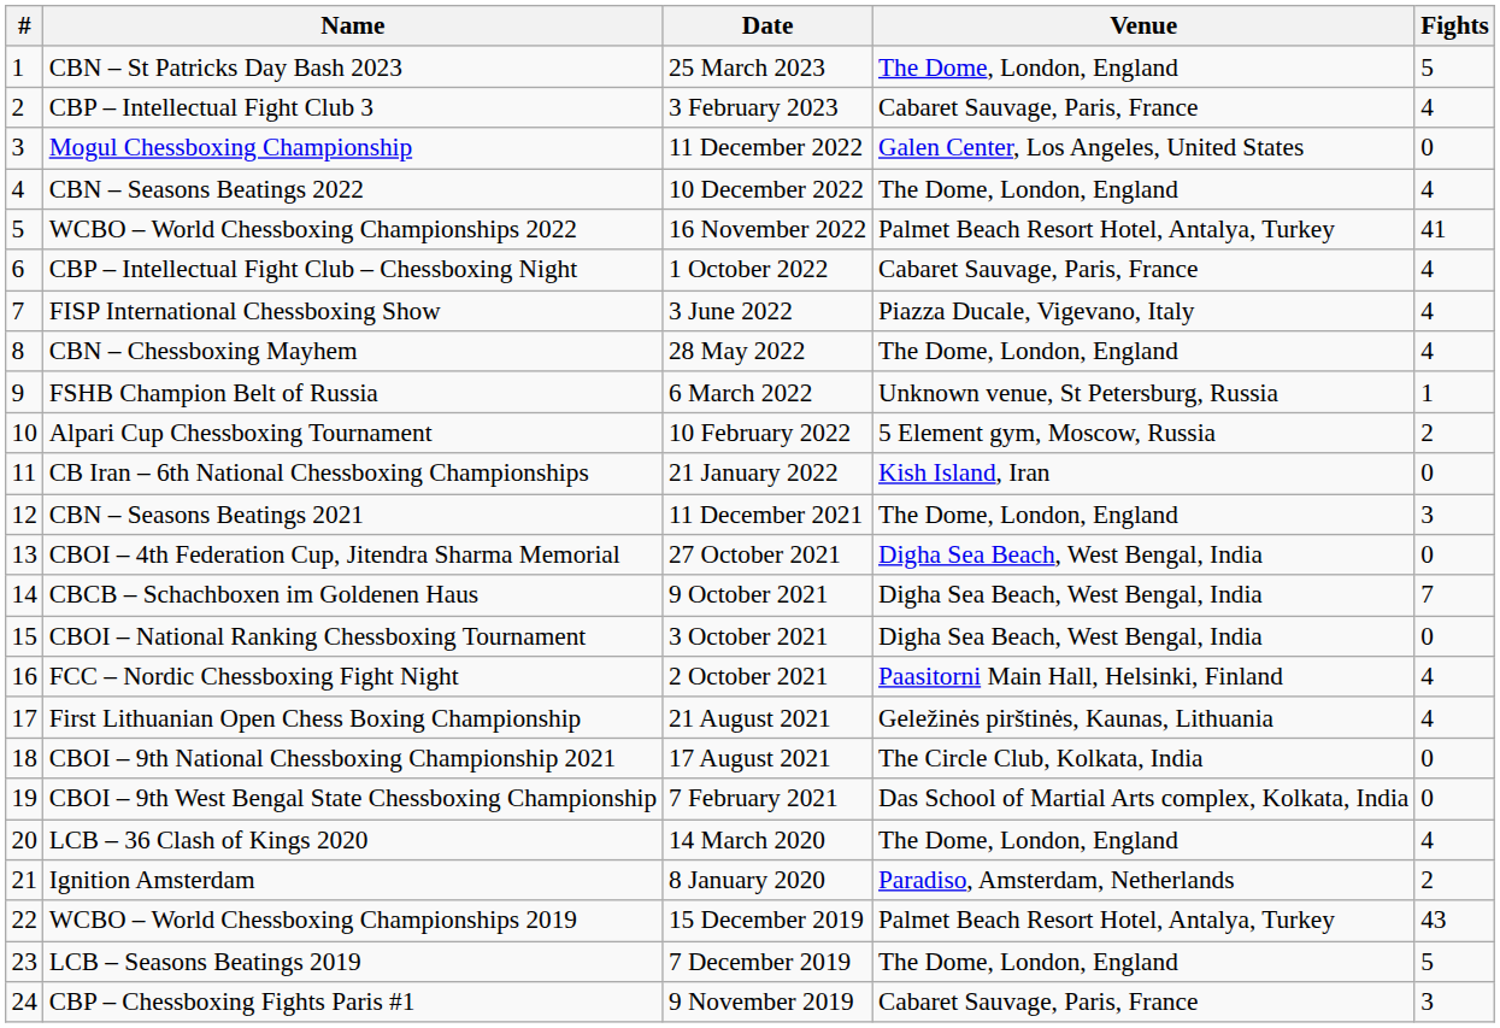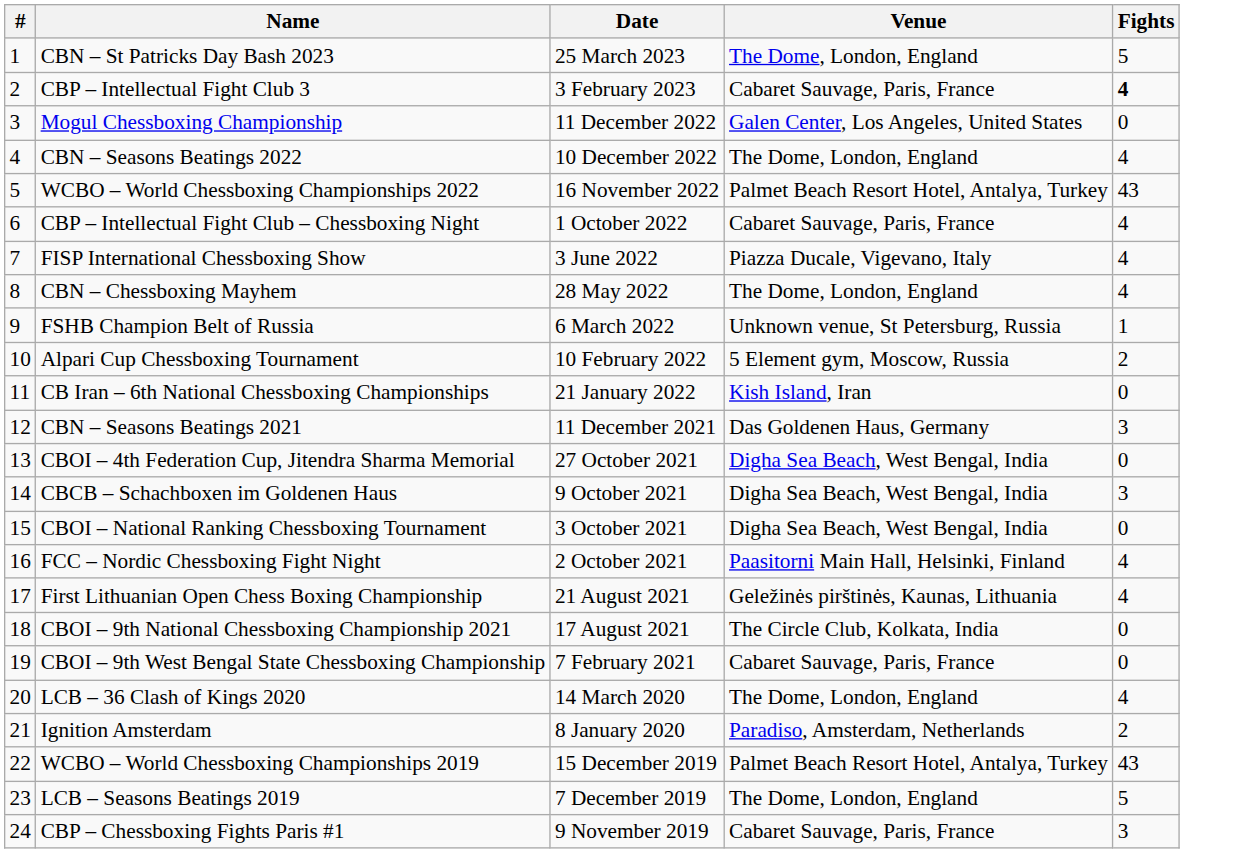 <table class="wikitable">
 <tr>
 <th>#</th>
 <th>Name</th>
 <th>Date</th>
 <th>Venue</th>
 <th>Fights</th>
 </tr>
 <tr>
 <td>1</td>
 <td>CBN – St Patricks Day Bash 2023</td>
 <td>25 March 2023</td>
 <td><a href='#'>The Dome</a>, London, England</td>
 <td>5</td>
 </tr>
 <tr>
 <td>2</td>
 <td>CBP – Intellectual Fight Club 3</td>
 <td>3 February 2023</td>
 <td>Cabaret Sauvage, Paris, France</td>
-<td>4</td>
+<td><strong>4</strong></td>
 </tr>
 <tr>
 <td>3</td>
 <td><a href='#'>Mogul Chessboxing Championship</a></td>
 <td>11 December 2022</td>
 <td><a href='#'>Galen Center</a>, Los Angeles, United States</td>
 <td>0</td>
 </tr>
 <tr>
 <td>4</td>
 <td>CBN – Seasons Beatings 2022</td>
 <td>10 December 2022</td>
 <td>The Dome, London, England</td>
 <td>4</td>
 </tr>
 <tr>
 <td>5</td>
 <td>WCBO – World Chessboxing Championships 2022</td>
 <td>16 November 2022</td>
 <td>Palmet Beach Resort Hotel, Antalya, Turkey</td>
-<td>41</td>
+<td>43</td>
 </tr>
 <tr>
 <td>6</td>
 <td>CBP – Intellectual Fight Club – Chessboxing Night</td>
 <td>1 October 2022</td>
 <td>Cabaret Sauvage, Paris, France</td>
 <td>4</td>
 </tr>
 <tr>
 <td>7</td>
 <td>FISP International Chessboxing Show</td>
 <td>3 June 2022</td>
 <td>Piazza Ducale, Vigevano, Italy</td>
 <td>4</td>
 </tr>
 <tr>
 <td>8</td>
 <td>CBN – Chessboxing Mayhem</td>
 <td>28 May 2022</td>
 <td>The Dome, London, England</td>
 <td>4</td>
 </tr>
 <tr>
 <td>9</td>
 <td>FSHB Champion Belt of Russia</td>
 <td>6 March 2022</td>
 <td>Unknown venue, St Petersburg, Russia</td>
 <td>1</td>
 </tr>
 <tr>
 <td>10</td>
 <td>Alpari Cup Chessboxing Tournament</td>
 <td>10 February 2022</td>
 <td>5 Element gym, Moscow, Russia</td>
 <td>2</td>
 </tr>
 <tr>
 <td>11</td>
 <td>CB Iran – 6th National Chessboxing Championships</td>
 <td>21 January 2022</td>
 <td><a href='#'>Kish Island</a>, Iran</td>
 <td>0</td>
 </tr>
 <tr>
 <td>12</td>
 <td>CBN – Seasons Beatings 2021</td>
 <td>11 December 2021</td>
-<td>The Dome, London, England</td>
+<td>Das Goldenen Haus, Germany</td>
 <td>3</td>
 </tr>
 <tr>
 <td>13</td>
 <td>CBOI – 4th Federation Cup, Jitendra Sharma Memorial</td>
 <td>27 October 2021</td>
 <td><a href='#'>Digha Sea Beach</a>, West Bengal, India</td>
 <td>0</td>
 </tr>
 <tr>
 <td>14</td>
 <td>CBCB – Schachboxen im Goldenen Haus</td>
 <td>9 October 2021</td>
 <td>Digha Sea Beach, West Bengal, India</td>
-<td>7</td>
+<td>3</td>
 </tr>
 <tr>
 <td>15</td>
 <td>CBOI – National Ranking Chessboxing Tournament</td>
 <td>3 October 2021</td>
 <td>Digha Sea Beach, West Bengal, India</td>
 <td>0</td>
 </tr>
 <tr>
 <td>16</td>
 <td>FCC – Nordic Chessboxing Fight Night</td>
 <td>2 October 2021</td>
 <td><a href='#'>Paasitorni</a> Main Hall, Helsinki, Finland</td>
 <td>4</td>
 </tr>
 <tr>
 <td>17</td>
 <td>First Lithuanian Open Chess Boxing Championship</td>
 <td>21 August 2021</td>
 <td>Geležinės pirštinės, Kaunas, Lithuania</td>
 <td>4</td>
 </tr>
 <tr>
 <td>18</td>
 <td>CBOI – 9th National Chessboxing Championship 2021</td>
 <td>17 August 2021</td>
 <td>The Circle Club, Kolkata, India</td>
 <td>0</td>
 </tr>
 <tr>
 <td>19</td>
 <td>CBOI – 9th West Bengal State Chessboxing Championship</td>
 <td>7 February 2021</td>
-<td>Das School of Martial Arts complex, Kolkata, India</td>
+<td>Cabaret Sauvage, Paris, France</td>
 <td>0</td>
 </tr>
 <tr>
 <td>20</td>
 <td>LCB – 36 Clash of Kings 2020</td>
 <td>14 March 2020</td>
 <td>The Dome, London, England</td>
 <td>4</td>
 </tr>
 <tr>
 <td>21</td>
 <td>Ignition Amsterdam</td>
 <td>8 January 2020</td>
 <td><a href='#'>Paradiso</a>, Amsterdam, Netherlands</td>
 <td>2</td>
 </tr>
 <tr>
 <td>22</td>
 <td>WCBO – World Chessboxing Championships 2019</td>
 <td>15 December 2019</td>
 <td>Palmet Beach Resort Hotel, Antalya, Turkey</td>
 <td>43</td>
 </tr>
 <tr>
 <td>23</td>
 <td>LCB – Seasons Beatings 2019</td>
 <td>7 December 2019</td>
 <td>The Dome, London, England</td>
 <td>5</td>
 </tr>
 <tr>
 <td>24</td>
 <td>CBP – Chessboxing Fights Paris #1</td>
 <td>9 November 2019</td>
 <td>Cabaret Sauvage, Paris, France</td>
 <td>3</td>
 </tr>
 </table>
